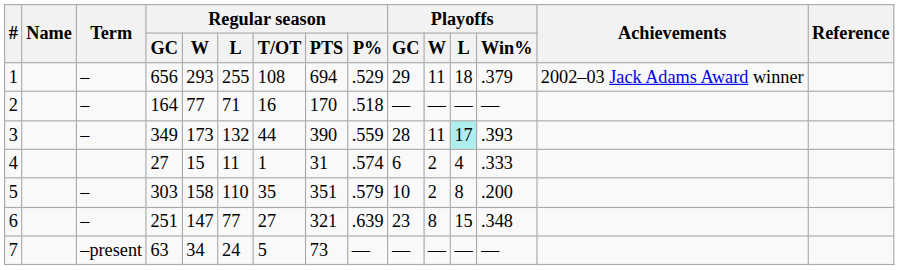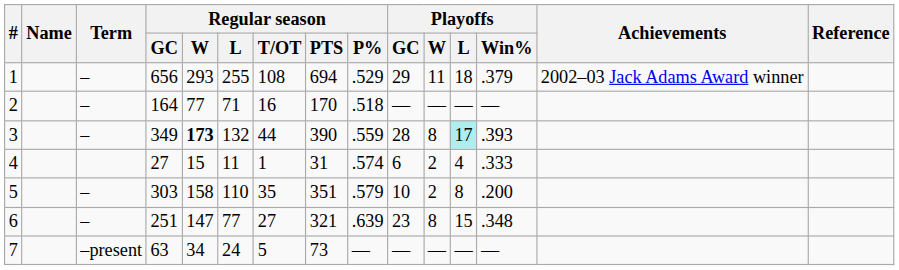 <table class="wikitable">
 <tr>
 <th rowspan="2">#</th>
 <th rowspan="2">Name</th>
 <th rowspan="2">Term</th>
 <th colspan="6">Regular season</th>
 <th colspan="4">Playoffs</th>
 <th rowspan="2">Achievements</th>
 <th rowspan="2">Reference</th>
 </tr>
 <tr>
 <th>GC</th>
 <th>W</th>
 <th>L</th>
 <th>T/OT</th>
 <th>PTS</th>
 <th>P%</th>
 <th>GC</th>
 <th>W</th>
 <th>L</th>
 <th>Win%</th>
 </tr>
 <tr>
 <td align=center>1</td>
 <td></td>
 <td>–</td>
 <td>656</td>
 <td>293</td>
 <td>255</td>
 <td>108</td>
 <td>694</td>
 <td>.529</td>
 <td>29</td>
 <td>11</td>
 <td>18</td>
 <td>.379</td>
 <td>2002–03 <a href='#'>Jack Adams Award</a> winner</td>
 <td align=center></td>
 </tr>
 <tr>
 <td align=center>2</td>
 <td></td>
 <td>–</td>
 <td>164</td>
 <td>77</td>
 <td>71</td>
 <td>16</td>
 <td>170</td>
 <td>.518</td>
 <td>—</td>
 <td>—</td>
 <td>—</td>
 <td>—</td>
 <td></td>
 <td align=center></td>
 </tr>
 <tr>
 <td align=center>3</td>
 <td></td>
 <td>–</td>
 <td>349</td>
-<td>173</td>
+<td><strong>173</strong></td>
 <td>132</td>
 <td>44</td>
 <td>390</td>
 <td>.559</td>
 <td>28</td>
-<td>11</td>
+<td>8</td>
 <td style="background: paleturquoise;">17</td>
 <td>.393</td>
 <td></td>
 <td align=center></td>
 </tr>
 <tr>
 <td align=center>4</td>
 <td></td>
 <td></td>
 <td>27</td>
 <td>15</td>
 <td>11</td>
 <td>1</td>
 <td>31</td>
 <td>.574</td>
 <td>6</td>
 <td>2</td>
 <td>4</td>
 <td>.333</td>
 <td></td>
 <td align=center></td>
 </tr>
 <tr>
 <td align=center>5</td>
 <td></td>
 <td>–</td>
 <td>303</td>
 <td>158</td>
 <td>110</td>
 <td>35</td>
 <td>351</td>
 <td>.579</td>
 <td>10</td>
 <td>2</td>
 <td>8</td>
 <td>.200</td>
 <td></td>
 <td align=center></td>
 </tr>
 <tr>
 <td align=center>6</td>
 <td></td>
 <td>–</td>
 <td>251</td>
 <td>147</td>
 <td>77</td>
 <td>27</td>
 <td>321</td>
 <td>.639</td>
 <td>23</td>
 <td>8</td>
 <td>15</td>
 <td>.348</td>
 <td></td>
 <td align=center></td>
 </tr>
 <tr>
 <td align=center>7</td>
 <td></td>
 <td>–present</td>
 <td>63</td>
 <td>34</td>
 <td>24</td>
 <td>5</td>
 <td>73</td>
 <td>—</td>
 <td>—</td>
 <td>—</td>
 <td>—</td>
 <td>—</td>
 <td></td>
 <td align=center></td>
 </tr>
 </table>
